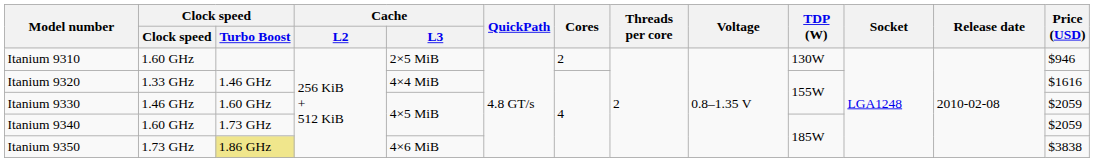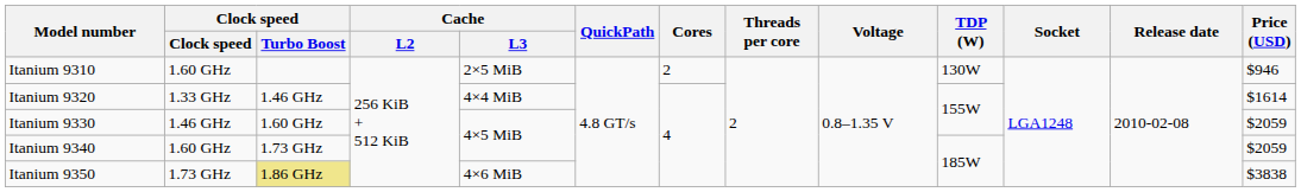 <table class="wikitable" style="font-size:97%;">
 <tr>
 <th width="12%" rowspan=2>Model number</th>
 <th width="14%" colspan=2>Clock speed</th>
 <th width="17%" colspan=2>Cache</th>
 <th width="5%"  rowspan=2><a href='#'>QuickPath</a></th>
 <th width="5%"  rowspan=2>Cores</th>
 <th width="7%"  rowspan=2>Threads<br>per core</th>
 <th width="9%" rowspan=2>Voltage</th>
 <th width="5%"  rowspan=2><a href='#'>TDP</a> (W)</th>
 <th width="8%"  rowspan=2>Socket</th>
 <th width="10%" rowspan=2>Release date</th>
 <th width="4%"  rowspan=2>Price (<a href='#'>USD</a>)</th>
 </tr>
 <tr>
 <th>Clock speed</th>
 <th><a href='#'>Turbo Boost</a></th>
 <th><a href='#'>L2</a></th>
 <th><a href='#'>L3</a></th>
 </tr>
 <tr>
 <td>Itanium 9310</td>
 <td>1.60 GHz</td>
 <td></td>
 <td rowspan=5>256 KiB <br>+<br>512 KiB </td>
 <td>2×5 MiB</td>
 <td rowspan="5">4.8 GT/s</td>
 <td>2</td>
 <td rowspan=5>2</td>
 <td rowspan=5>0.8–1.35 V</td>
 <td>130W</td>
 <td rowspan="5"><a href='#'>LGA1248</a></td>
 <td rowspan="5">2010-02-08</td>
 <td>$946</td>
 </tr>
 <tr>
 <td>Itanium 9320</td>
 <td>1.33 GHz</td>
 <td>1.46 GHz</td>
 <td>4×4 MiB</td>
 <td rowspan=4>4</td>
 <td rowspan=2>155W</td>
-<td>$1616</td>
+<td>$1614</td>
 </tr>
 <tr>
 <td>Itanium 9330</td>
 <td>1.46 GHz</td>
 <td>1.60 GHz</td>
 <td rowspan=2>4×5 MiB</td>
 <td>$2059</td>
 </tr>
 <tr>
 <td>Itanium 9340</td>
 <td>1.60 GHz</td>
 <td>1.73 GHz</td>
 <td rowspan=2>185W</td>
 <td>$2059</td>
 </tr>
 <tr>
 <td>Itanium 9350</td>
 <td>1.73 GHz</td>
 <td style="background: khaki;">1.86 GHz</td>
 <td>4×6 MiB</td>
 <td>$3838</td>
 </tr>
 </table>
